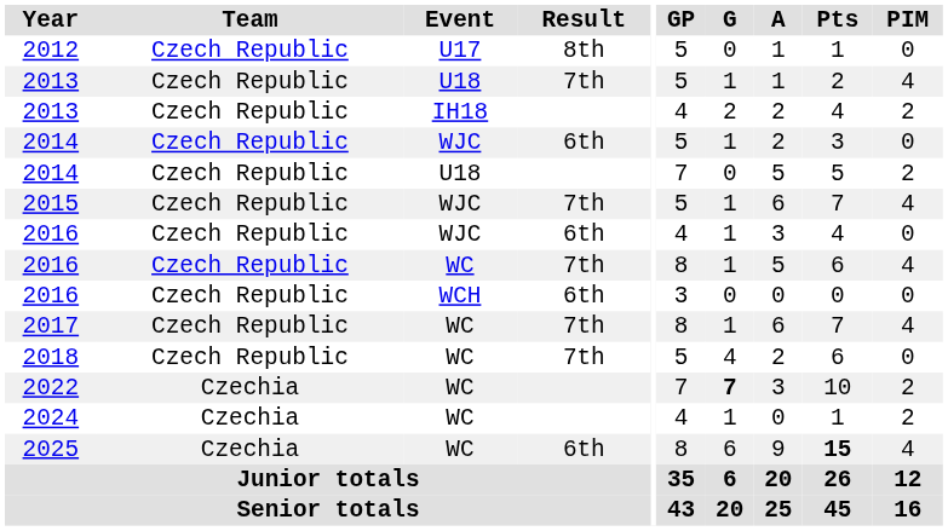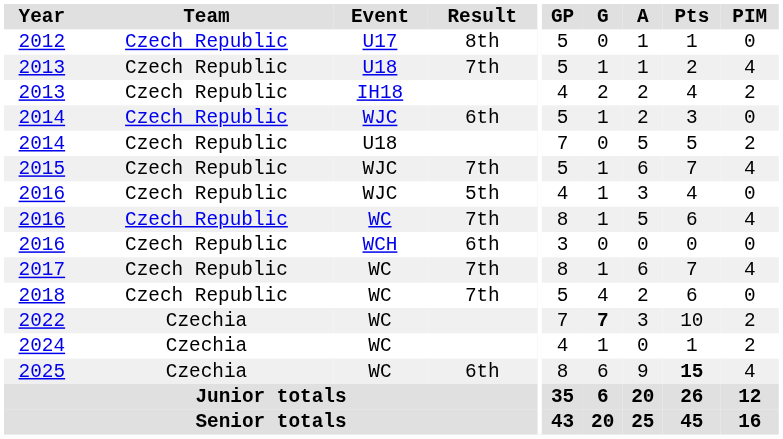 <table border="0" cellpadding="1" cellspacing="0" id="Table3" style="text-align:center; width:40em">
 <tr bgcolor="#e0e0e0">
 <th>Year</th>
 <th>Team</th>
 <th>Event</th>
 <th>Result</th>
 <th rowspan="100" bgcolor="#ffffff"></th>
 <th>GP</th>
 <th>G</th>
 <th>A</th>
 <th>Pts</th>
 <th>PIM</th>
 </tr>
 <tr>
 <td><a href='#'>2012</a></td>
 <td><a href='#'>Czech Republic</a></td>
 <td><a href='#'>U17</a></td>
 <td>8th</td>
 <td>5</td>
 <td>0</td>
 <td>1</td>
 <td>1</td>
 <td>0</td>
 </tr>
 <tr bgcolor="#f0f0f0">
 <td><a href='#'>2013</a></td>
 <td>Czech Republic</td>
 <td><a href='#'>U18</a></td>
 <td>7th</td>
 <td>5</td>
 <td>1</td>
 <td>1</td>
 <td>2</td>
 <td>4</td>
 </tr>
 <tr>
 <td><a href='#'>2013</a></td>
 <td>Czech Republic</td>
 <td><a href='#'>IH18</a></td>
 <td></td>
 <td>4</td>
 <td>2</td>
 <td>2</td>
 <td>4</td>
 <td>2</td>
 </tr>
 <tr bgcolor="#f0f0f0">
 <td><a href='#'>2014</a></td>
 <td><a href='#'>Czech Republic</a></td>
 <td><a href='#'>WJC</a></td>
 <td>6th</td>
 <td>5</td>
 <td>1</td>
 <td>2</td>
 <td>3</td>
 <td>0</td>
 </tr>
 <tr>
 <td><a href='#'>2014</a></td>
 <td>Czech Republic</td>
 <td>U18</td>
 <td></td>
 <td>7</td>
 <td>0</td>
 <td>5</td>
 <td>5</td>
 <td>2</td>
 </tr>
 <tr bgcolor="#f0f0f0">
 <td><a href='#'>2015</a></td>
 <td>Czech Republic</td>
 <td>WJC</td>
 <td>7th</td>
 <td>5</td>
 <td>1</td>
 <td>6</td>
 <td>7</td>
 <td>4</td>
 </tr>
 <tr>
 <td><a href='#'>2016</a></td>
 <td>Czech Republic</td>
 <td>WJC</td>
-<td>6th</td>
+<td>5th</td>
 <td>4</td>
 <td>1</td>
 <td>3</td>
 <td>4</td>
 <td>0</td>
 </tr>
 <tr bgcolor="#f0f0f0">
 <td><a href='#'>2016</a></td>
 <td><a href='#'>Czech Republic</a></td>
 <td><a href='#'>WC</a></td>
 <td>7th</td>
 <td>8</td>
 <td>1</td>
 <td>5</td>
 <td>6</td>
 <td>4</td>
 </tr>
 <tr>
 <td><a href='#'>2016</a></td>
 <td>Czech Republic</td>
 <td><a href='#'>WCH</a></td>
 <td>6th</td>
 <td>3</td>
 <td>0</td>
 <td>0</td>
 <td>0</td>
 <td>0</td>
 </tr>
 <tr bgcolor="#f0f0f0">
 <td><a href='#'>2017</a></td>
 <td>Czech Republic</td>
 <td>WC</td>
 <td>7th</td>
 <td>8</td>
 <td>1</td>
 <td>6</td>
 <td>7</td>
 <td>4</td>
 </tr>
 <tr>
 <td><a href='#'>2018</a></td>
 <td>Czech Republic</td>
 <td>WC</td>
 <td>7th</td>
 <td>5</td>
 <td>4</td>
 <td>2</td>
 <td>6</td>
 <td>0</td>
 </tr>
 <tr bgcolor="#f0f0f0">
 <td><a href='#'>2022</a></td>
 <td>Czechia</td>
 <td>WC</td>
 <td></td>
 <td>7</td>
 <td><strong>7</strong></td>
 <td>3</td>
 <td>10</td>
 <td>2</td>
 </tr>
 <tr>
 <td><a href='#'>2024</a></td>
 <td>Czechia</td>
 <td>WC</td>
 <td></td>
 <td>4</td>
 <td>1</td>
 <td>0</td>
 <td>1</td>
 <td>2</td>
 </tr>
 <tr bgcolor="#f0f0f0">
 <td><a href='#'>2025</a></td>
 <td>Czechia</td>
 <td>WC</td>
 <td>6th</td>
 <td>8</td>
 <td>6</td>
 <td>9</td>
 <td><strong>15</strong></td>
 <td>4</td>
 </tr>
 <tr bgcolor="#e0e0e0">
 <th colspan="4">Junior totals</th>
 <th>35</th>
 <th>6</th>
 <th>20</th>
 <th>26</th>
 <th>12</th>
 </tr>
 <tr bgcolor="#e0e0e0">
 <th colspan="4">Senior totals</th>
 <th>43</th>
 <th>20</th>
 <th>25</th>
 <th>45</th>
 <th>16</th>
 </tr>
 </table>
